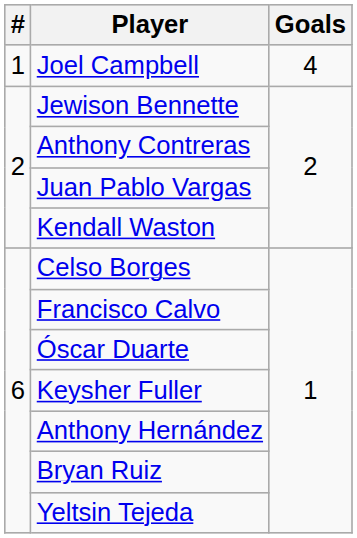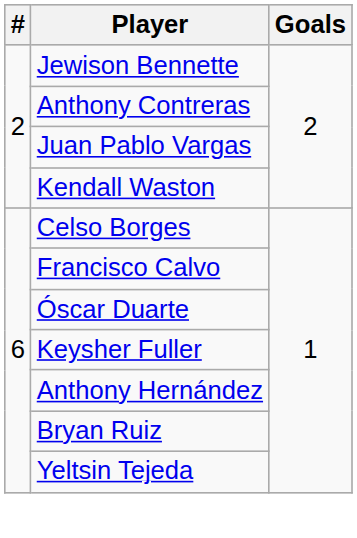 <table class="wikitable">
 <tr>
 <th>#</th>
 <th>Player</th>
 <th>Goals</th>
-</tr>
-<tr align=center>
-<td>1</td>
-<td align=left><a href='#'>Joel Campbell</a></td>
-<td>4</td>
 </tr>
 <tr align=center>
 <td rowspan=4>2</td>
 <td align=left><a href='#'>Jewison Bennette</a></td>
 <td rowspan=4>2</td>
 </tr>
 <tr>
 <td><a href='#'>Anthony Contreras</a></td>
 </tr>
 <tr>
 <td><a href='#'>Juan Pablo Vargas</a></td>
 </tr>
 <tr>
 <td><a href='#'>Kendall Waston</a></td>
 </tr>
 <tr align=center>
 <td rowspan=7>6</td>
 <td align=left><a href='#'>Celso Borges</a></td>
 <td rowspan=7>1</td>
 </tr>
 <tr>
 <td><a href='#'>Francisco Calvo</a></td>
 </tr>
 <tr>
 <td><a href='#'>Óscar Duarte</a></td>
 </tr>
 <tr>
 <td><a href='#'>Keysher Fuller</a></td>
 </tr>
 <tr>
 <td><a href='#'>Anthony Hernández</a></td>
 </tr>
 <tr>
 <td><a href='#'>Bryan Ruiz</a></td>
 </tr>
 <tr>
 <td><a href='#'>Yeltsin Tejeda</a></td>
 </tr>
 </table>
